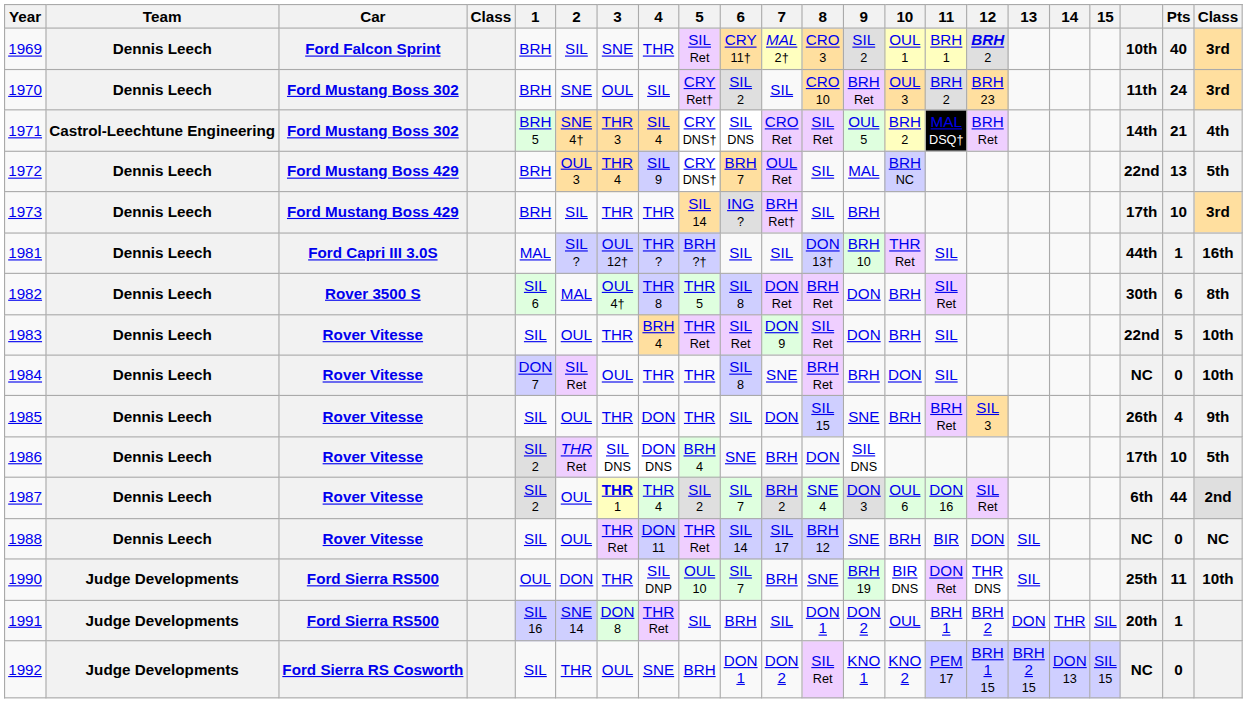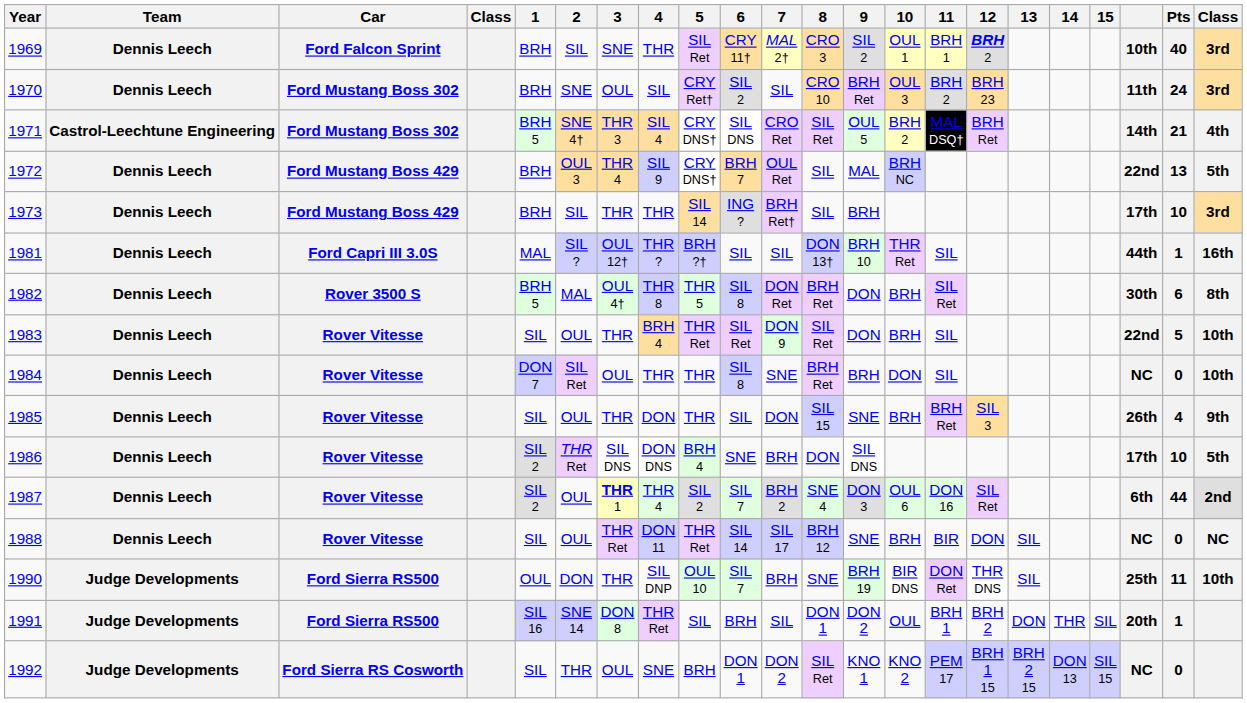 <table class="wikitable" style="text-align:center; font-size:85%">
 <tr>
 <th>Year</th>
 <th>Team</th>
 <th>Car</th>
 <th>Class</th>
 <th>1</th>
 <th>2</th>
 <th>3</th>
 <th>4</th>
 <th>5</th>
 <th>6</th>
 <th>7</th>
 <th>8</th>
 <th>9</th>
 <th>10</th>
 <th>11</th>
 <th>12</th>
 <th>13</th>
 <th>14</th>
 <th>15</th>
 <th></th>
 <th>Pts</th>
 <th>Class</th>
 </tr>
 <tr>
 <td><a href='#'>1969</a></td>
 <th>Dennis Leech</th>
 <th><a href='#'>Ford Falcon Sprint</a></th>
 <th><span></span></th>
 <td><a href='#'>BRH</a></td>
 <td><a href='#'>SIL</a></td>
 <td><a href='#'>SNE</a></td>
 <td><a href='#'>THR</a></td>
 <td style="background:#EFCFFF;"><a href='#'>SIL</a><br><small>Ret</small></td>
 <td style="background:#FFDF9F;"><a href='#'>CRY</a><br><small>11†</small></td>
 <td style="background:#FFFFBF;"><em><a href='#'>MAL</a></em><br><small>2†</small></td>
 <td style="background:#FFDF9F;"><a href='#'>CRO</a><br><small>3</small></td>
 <td style="background:#DFDFDF;"><a href='#'>SIL</a><br><small>2</small></td>
 <td style="background:#FFFFBF;"><a href='#'>OUL</a><br><small>1</small></td>
 <td style="background:#FFFFBF;"><a href='#'>BRH</a><br><small>1</small></td>
 <td style="background:#DFDFDF;"><strong><em><a href='#'>BRH</a></em></strong><br><small>2</small></td>
 <td></td>
 <td></td>
 <td></td>
 <th>10th</th>
 <th>40</th>
 <th style="background:#FFDF9F;">3rd</th>
 </tr>
 <tr>
 <td><a href='#'>1970</a></td>
 <th>Dennis Leech</th>
 <th><a href='#'>Ford Mustang Boss 302</a></th>
 <th><span></span></th>
 <td><a href='#'>BRH</a></td>
 <td><a href='#'>SNE</a></td>
 <td><a href='#'>OUL</a></td>
 <td><a href='#'>SIL</a></td>
 <td style="background:#EFCFFF;"><a href='#'>CRY</a><br><small>Ret†</small></td>
 <td style="background:#DFDFDF;"><a href='#'>SIL</a><br><small>2</small></td>
 <td><a href='#'>SIL</a></td>
 <td style="background:#FFDF9F;"><a href='#'>CRO</a><br><small>10</small></td>
 <td style="background:#EFCFFF;"><a href='#'>BRH</a><br><small>Ret</small></td>
 <td style="background:#FFDF9F;"><a href='#'>OUL</a><br><small>3</small></td>
 <td style="background:#DFDFDF;"><a href='#'>BRH</a><br><small>2</small></td>
 <td style="background:#FFDF9F;"><a href='#'>BRH</a><br><small>23</small></td>
 <td></td>
 <td></td>
 <td></td>
 <th>11th</th>
 <th>24</th>
 <th style="background:#FFDF9F;">3rd</th>
 </tr>
 <tr>
 <td><a href='#'>1971</a></td>
 <th>Castrol-Leechtune Engineering</th>
 <th><a href='#'>Ford Mustang Boss 302</a></th>
 <th><span></span></th>
 <td style="background:#DFFFDF;"><a href='#'>BRH</a><br><small>5</small></td>
 <td style="background:#FFDF9F;"><a href='#'>SNE</a><br><small>4†</small></td>
 <td style="background:#FFDF9F;"><a href='#'>THR</a><br><small>3</small></td>
 <td style="background:#FFDF9F;"><a href='#'>SIL</a><br><small>4</small></td>
 <td style="background:#FFFFFF;"><a href='#'>CRY</a><br><small>DNS†</small></td>
 <td style="background:#FFFFFF;"><a href='#'>SIL</a><br><small>DNS</small></td>
 <td style="background:#EFCFFF;"><a href='#'>CRO</a><br><small>Ret</small></td>
 <td style="background:#EFCFFF;"><a href='#'>SIL</a><br><small>Ret</small></td>
 <td style="background:#DFFFDF;"><a href='#'>OUL</a><br><small>5</small></td>
 <td style="background:#FFFFBF;"><a href='#'>BRH</a><br><small>2</small></td>
 <td style="background:#000000; color:white"><a href='#'><span>MAL</span></a><br><small>DSQ†</small></td>
 <td style="background:#EFCFFF;"><a href='#'>BRH</a><br><small>Ret</small></td>
 <td></td>
 <td></td>
 <td></td>
 <th>14th</th>
 <th>21</th>
 <th>4th</th>
 </tr>
 <tr>
 <td><a href='#'>1972</a></td>
 <th>Dennis Leech</th>
 <th><a href='#'>Ford Mustang Boss 429</a></th>
 <th><span></span></th>
 <td><a href='#'>BRH</a></td>
 <td style="background:#FFDF9F;"><a href='#'>OUL</a><br><small>3</small></td>
 <td style="background:#FFDF9F;"><a href='#'>THR</a><br><small>4</small></td>
 <td style="background:#CFCFFF;"><a href='#'>SIL</a><br><small>9</small></td>
 <td style="background:#FFFFFF;"><a href='#'>CRY</a><br><small>DNS†</small></td>
 <td style="background:#FFDF9F;"><a href='#'>BRH</a><br><small>7</small></td>
 <td style="background:#EFCFFF;"><a href='#'>OUL</a><br><small>Ret</small></td>
 <td><a href='#'>SIL</a></td>
 <td><a href='#'>MAL</a></td>
 <td style="background:#CFCFFF;"><a href='#'>BRH</a><br><small>NC</small></td>
 <td></td>
 <td></td>
 <td></td>
 <td></td>
 <td></td>
 <th>22nd</th>
 <th>13</th>
 <th>5th</th>
 </tr>
 <tr>
 <td><a href='#'>1973</a></td>
 <th>Dennis Leech</th>
 <th><a href='#'>Ford Mustang Boss 429</a></th>
 <th><span></span></th>
 <td><a href='#'>BRH</a></td>
 <td><a href='#'>SIL</a></td>
 <td><a href='#'>THR</a></td>
 <td><a href='#'>THR</a></td>
 <td style="background:#FFDF9F;"><a href='#'>SIL</a><br><small>14</small></td>
 <td style="background:#DFDFDF;"><a href='#'>ING</a><br><small>?</small></td>
 <td style="background:#EFCFFF;"><a href='#'>BRH</a><br><small>Ret†</small></td>
 <td><a href='#'>SIL</a></td>
 <td><a href='#'>BRH</a></td>
 <td></td>
 <td></td>
 <td></td>
 <td></td>
 <td></td>
 <td></td>
 <th>17th</th>
 <th>10</th>
 <th style="background:#FFDF9F;">3rd</th>
 </tr>
 <tr>
 <td><a href='#'>1981</a></td>
 <th>Dennis Leech</th>
 <th><a href='#'>Ford Capri III 3.0S</a></th>
 <th><span></span></th>
 <td><a href='#'>MAL</a></td>
 <td style="background:#CFCFFF;"><a href='#'>SIL</a><br><small>?</small></td>
 <td style="background:#CFCFFF;"><a href='#'>OUL</a><br><small>12†</small></td>
 <td style="background:#CFCFFF;"><a href='#'>THR</a><br><small>?</small></td>
 <td style="background:#CFCFFF;"><a href='#'>BRH</a><br><small>?†</small></td>
 <td><a href='#'>SIL</a></td>
 <td><a href='#'>SIL</a></td>
 <td style="background:#CFCFFF;"><a href='#'>DON</a><br><small>13†</small></td>
 <td style="background:#DFFFDF;"><a href='#'>BRH</a><br><small>10</small></td>
 <td style="background:#EFCFFF;"><a href='#'>THR</a><br><small>Ret</small></td>
 <td><a href='#'>SIL</a></td>
 <td></td>
 <td></td>
 <td></td>
 <td></td>
 <th>44th</th>
 <th>1</th>
 <th>16th</th>
 </tr>
 <tr>
 <td><a href='#'>1982</a></td>
 <th>Dennis Leech</th>
 <th><a href='#'>Rover 3500 S</a></th>
 <th><span></span></th>
-<td style="background:#DFFFDF;"><a href='#'>SIL</a><br><small>6</small></td>
+<td style="background:#DFFFDF;"><a href='#'>BRH</a><br><small>5</small></td>
 <td><a href='#'>MAL</a></td>
 <td style="background:#DFFFDF;"><a href='#'>OUL</a><br><small>4†</small></td>
 <td style="background:#CFCFFF;"><a href='#'>THR</a><br><small>8</small></td>
 <td style="background:#DFFFDF;"><a href='#'>THR</a><br><small>5</small></td>
 <td style="background:#CFCFFF;"><a href='#'>SIL</a><br><small>8</small></td>
 <td style="background:#EFCFFF;"><a href='#'>DON</a><br><small>Ret</small></td>
 <td style="background:#EFCFFF;"><a href='#'>BRH</a><br><small>Ret</small></td>
 <td><a href='#'>DON</a></td>
 <td><a href='#'>BRH</a></td>
 <td style="background:#EFCFFF;"><a href='#'>SIL</a><br><small>Ret</small></td>
 <td></td>
 <td></td>
 <td></td>
 <td></td>
 <th>30th</th>
 <th>6</th>
 <th>8th</th>
 </tr>
 <tr>
 <td><a href='#'>1983</a></td>
 <th>Dennis Leech</th>
 <th><a href='#'>Rover Vitesse</a></th>
 <th><span></span></th>
 <td><a href='#'>SIL</a></td>
 <td><a href='#'>OUL</a></td>
 <td><a href='#'>THR</a></td>
 <td style="background:#FFDF9F;"><a href='#'>BRH</a><br><small>4</small></td>
 <td style="background:#EFCFFF;"><a href='#'>THR</a><br><small>Ret</small></td>
 <td style="background:#EFCFFF;"><a href='#'>SIL</a><br><small>Ret</small></td>
 <td style="background:#DFFFDF;"><a href='#'>DON</a><br><small>9</small></td>
 <td style="background:#EFCFFF;"><a href='#'>SIL</a><br><small>Ret</small></td>
 <td><a href='#'>DON</a></td>
 <td><a href='#'>BRH</a></td>
 <td><a href='#'>SIL</a></td>
 <td></td>
 <td></td>
 <td></td>
 <td></td>
 <th>22nd</th>
 <th>5</th>
 <th>10th</th>
 </tr>
 <tr>
 <td><a href='#'>1984</a></td>
 <th>Dennis Leech</th>
 <th><a href='#'>Rover Vitesse</a></th>
 <th><span></span></th>
 <td style="background:#CFCFFF;"><a href='#'>DON</a><br><small>7</small></td>
 <td style="background:#EFCFFF;"><a href='#'>SIL</a><br><small>Ret</small></td>
 <td><a href='#'>OUL</a></td>
 <td><a href='#'>THR</a></td>
 <td><a href='#'>THR</a></td>
 <td style="background:#CFCFFF;"><a href='#'>SIL</a><br><small>8</small></td>
 <td><a href='#'>SNE</a></td>
 <td style="background:#EFCFFF;"><a href='#'>BRH</a><br><small>Ret</small></td>
 <td><a href='#'>BRH</a></td>
 <td><a href='#'>DON</a></td>
 <td><a href='#'>SIL</a></td>
 <td></td>
 <td></td>
 <td></td>
 <td></td>
 <th>NC</th>
 <th>0</th>
 <th>10th</th>
 </tr>
 <tr>
 <td><a href='#'>1985</a></td>
 <th>Dennis Leech</th>
 <th><a href='#'>Rover Vitesse</a></th>
 <th><span></span></th>
 <td><a href='#'>SIL</a></td>
 <td><a href='#'>OUL</a></td>
 <td><a href='#'>THR</a></td>
 <td><a href='#'>DON</a></td>
 <td><a href='#'>THR</a></td>
 <td><a href='#'>SIL</a></td>
 <td><a href='#'>DON</a></td>
 <td style="background:#CFCFFF;"><a href='#'>SIL</a><br><small>15</small></td>
 <td><a href='#'>SNE</a></td>
 <td><a href='#'>BRH</a></td>
 <td style="background:#EFCFFF;"><a href='#'>BRH</a><br><small>Ret</small></td>
 <td style="background:#FFDF9F;"><a href='#'>SIL</a><br><small>3</small></td>
 <td></td>
 <td></td>
 <td></td>
 <th>26th</th>
 <th>4</th>
 <th>9th</th>
 </tr>
 <tr>
 <td><a href='#'>1986</a></td>
 <th>Dennis Leech</th>
 <th><a href='#'>Rover Vitesse</a></th>
 <th><span></span></th>
 <td style="background:#DFDFDF;"><a href='#'>SIL</a><br><small>2</small></td>
 <td style="background:#EFCFFF;"><em><a href='#'>THR</a></em><br><small>Ret</small></td>
 <td style="background:#FFFFFF;"><a href='#'>SIL</a><br><small>DNS</small></td>
 <td style="background:#FFFFFF;"><a href='#'>DON</a><br><small>DNS</small></td>
 <td style="background:#DFFFDF;"><a href='#'>BRH</a><br><small>4</small></td>
 <td><a href='#'>SNE</a></td>
 <td><a href='#'>BRH</a></td>
 <td><a href='#'>DON</a></td>
 <td style="background:#FFFFFF;"><a href='#'>SIL</a><br><small>DNS</small></td>
 <td></td>
 <td></td>
 <td></td>
 <td></td>
 <td></td>
 <td></td>
 <th>17th</th>
 <th>10</th>
 <th>5th</th>
 </tr>
 <tr>
 <td><a href='#'>1987</a></td>
 <th>Dennis Leech</th>
 <th><a href='#'>Rover Vitesse</a></th>
 <th><span></span></th>
 <td style="background:#DFDFDF;"><a href='#'>SIL</a><br><small>2</small></td>
 <td><a href='#'>OUL</a></td>
 <td style="background:#FFFFBF;"><strong><a href='#'>THR</a></strong><br><small>1</small></td>
 <td style="background:#DFFFDF;"><a href='#'>THR</a><br><small>4</small></td>
 <td style="background:#DFDFDF;"><a href='#'>SIL</a><br><small>2</small></td>
 <td style="background:#DFFFDF;"><a href='#'>SIL</a><br><small>7</small></td>
 <td style="background:#DFDFDF;"><a href='#'>BRH</a><br><small>2</small></td>
 <td style="background:#DFFFDF;"><a href='#'>SNE</a><br><small>4</small></td>
 <td style="background:#DFDFDF;"><a href='#'>DON</a><br><small>3</small></td>
 <td style="background:#DFFFDF;"><a href='#'>OUL</a><br><small>6</small></td>
 <td style="background:#DFFFDF;"><a href='#'>DON</a><br><small>16</small></td>
 <td style="background:#EFCFFF;"><a href='#'>SIL</a><br><small>Ret</small></td>
 <td></td>
 <td></td>
 <td></td>
 <th>6th</th>
 <th>44</th>
 <th style="background:#DFDFDF;">2nd</th>
 </tr>
 <tr>
 <td><a href='#'>1988</a></td>
 <th>Dennis Leech</th>
 <th><a href='#'>Rover Vitesse</a></th>
 <th><span></span></th>
 <td><a href='#'>SIL</a></td>
 <td><a href='#'>OUL</a></td>
 <td style="background:#EFCFFF;"><a href='#'>THR</a><br><small>Ret</small></td>
 <td style="background:#CFCFFF;"><a href='#'>DON</a><br><small>11</small></td>
 <td style="background:#EFCFFF;"><a href='#'>THR</a><br><small>Ret</small></td>
 <td style="background:#CFCFFF;"><a href='#'>SIL</a><br><small>14</small></td>
 <td style="background:#CFCFFF;"><a href='#'>SIL</a><br><small>17</small></td>
 <td style="background:#CFCFFF;"><a href='#'>BRH</a><br><small>12</small></td>
 <td><a href='#'>SNE</a></td>
 <td><a href='#'>BRH</a></td>
 <td><a href='#'>BIR</a></td>
 <td><a href='#'>DON</a></td>
 <td><a href='#'>SIL</a></td>
 <td></td>
 <td></td>
 <th>NC</th>
 <th>0</th>
 <th>NC</th>
 </tr>
 <tr>
 <td><a href='#'>1990</a></td>
 <th>Judge Developments</th>
 <th><a href='#'>Ford Sierra RS500</a></th>
 <th><span></span></th>
 <td><a href='#'>OUL</a></td>
 <td><a href='#'>DON</a></td>
 <td><a href='#'>THR</a></td>
 <td><a href='#'>SIL</a><br><small>DNP</small></td>
 <td style="background:#DFFFDF;"><a href='#'>OUL</a><br><small>10</small></td>
 <td style="background:#DFFFDF;"><a href='#'>SIL</a><br><small>7</small></td>
 <td><a href='#'>BRH</a></td>
 <td><a href='#'>SNE</a></td>
 <td style="background:#DFFFDF;"><a href='#'>BRH</a><br><small>19</small></td>
 <td style="background:#FFFFFF;"><a href='#'>BIR</a><br><small>DNS</small></td>
 <td style="background:#EFCFFF;"><a href='#'>DON</a><br><small>Ret</small></td>
 <td style="background:#FFFFFF;"><a href='#'>THR</a><br><small>DNS</small></td>
 <td><a href='#'>SIL</a></td>
 <td></td>
 <td></td>
 <th>25th</th>
 <th>11</th>
 <th>10th</th>
 </tr>
 <tr>
 <td><a href='#'>1991</a></td>
 <th>Judge Developments</th>
 <th><a href='#'>Ford Sierra RS500</a></th>
 <th></th>
 <td style="background:#CFCFFF;"><a href='#'>SIL</a><br><small>16</small></td>
 <td style="background:#CFCFFF;"><a href='#'>SNE</a><br><small>14</small></td>
 <td style="background:#DFFFDF;"><a href='#'>DON</a><br><small>8</small></td>
 <td style="background:#EFCFFF;"><a href='#'>THR</a><br><small>Ret</small></td>
 <td><a href='#'>SIL</a></td>
 <td><a href='#'>BRH</a></td>
 <td><a href='#'>SIL</a></td>
 <td><a href='#'>DON<br>1</a></td>
 <td><a href='#'>DON<br>2</a></td>
 <td><a href='#'>OUL</a></td>
 <td><a href='#'>BRH<br>1</a></td>
 <td><a href='#'>BRH<br>2</a></td>
 <td><a href='#'>DON</a></td>
 <td><a href='#'>THR</a></td>
 <td><a href='#'>SIL</a></td>
 <th>20th</th>
 <th>1</th>
 <th></th>
 </tr>
 <tr>
 <td><a href='#'>1992</a></td>
 <th>Judge Developments</th>
 <th><a href='#'>Ford Sierra RS Cosworth</a></th>
 <th></th>
 <td><a href='#'>SIL</a></td>
 <td><a href='#'>THR</a></td>
 <td><a href='#'>OUL</a></td>
 <td><a href='#'>SNE</a></td>
 <td><a href='#'>BRH</a></td>
 <td><a href='#'>DON<br>1</a></td>
 <td><a href='#'>DON<br>2</a></td>
 <td style="background:#EFCFFF;"><a href='#'>SIL</a><br><small>Ret</small></td>
 <td><a href='#'>KNO<br>1</a></td>
 <td><a href='#'>KNO<br>2</a></td>
 <td style="background:#CFCFFF;"><a href='#'>PEM</a><br><small>17</small></td>
 <td style="background:#CFCFFF;"><a href='#'>BRH<br>1</a><br><small>15</small></td>
 <td style="background:#CFCFFF;"><a href='#'>BRH<br>2</a><br><small>15</small></td>
 <td style="background:#CFCFFF;"><a href='#'>DON</a><br><small>13</small></td>
 <td style="background:#CFCFFF;"><a href='#'>SIL</a><br><small>15</small></td>
 <th>NC</th>
 <th>0</th>
 <th></th>
 </tr>
 </table>
